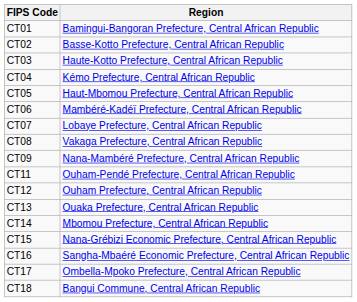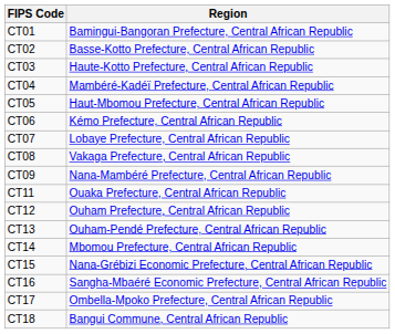 <table class="wikitable">
 <tr>
 <th>FIPS Code</th>
 <th>Region</th>
 </tr>
 <tr>
 <td>CT01</td>
 <td><a href='#'>Bamingui-Bangoran Prefecture, Central African Republic</a></td>
 </tr>
 <tr>
 <td>CT02</td>
 <td><a href='#'>Basse-Kotto Prefecture, Central African Republic</a></td>
 </tr>
 <tr>
 <td>CT03</td>
 <td><a href='#'>Haute-Kotto Prefecture, Central African Republic</a></td>
 </tr>
 <tr>
 <td>CT04</td>
-<td><a href='#'>Kémo Prefecture, Central African Republic</a></td>
+<td><a href='#'>Mambéré-Kadéï Prefecture, Central African Republic</a></td>
 </tr>
 <tr>
 <td>CT05</td>
 <td><a href='#'>Haut-Mbomou Prefecture, Central African Republic</a></td>
 </tr>
 <tr>
 <td>CT06</td>
-<td><a href='#'>Mambéré-Kadéï Prefecture, Central African Republic</a></td>
+<td><a href='#'>Kémo Prefecture, Central African Republic</a></td>
 </tr>
 <tr>
 <td>CT07</td>
 <td><a href='#'>Lobaye Prefecture, Central African Republic</a></td>
 </tr>
 <tr>
 <td>CT08</td>
 <td><a href='#'>Vakaga Prefecture, Central African Republic</a></td>
 </tr>
 <tr>
 <td>CT09</td>
 <td><a href='#'>Nana-Mambéré Prefecture, Central African Republic</a></td>
 </tr>
 <tr>
 <td>CT11</td>
-<td><a href='#'>Ouham-Pendé Prefecture, Central African Republic</a></td>
+<td><a href='#'>Ouaka Prefecture, Central African Republic</a></td>
 </tr>
 <tr>
 <td>CT12</td>
 <td><a href='#'>Ouham Prefecture, Central African Republic</a></td>
 </tr>
 <tr>
 <td>CT13</td>
-<td><a href='#'>Ouaka Prefecture, Central African Republic</a></td>
+<td><a href='#'>Ouham-Pendé Prefecture, Central African Republic</a></td>
 </tr>
 <tr>
 <td>CT14</td>
 <td><a href='#'>Mbomou Prefecture, Central African Republic</a></td>
 </tr>
 <tr>
 <td>CT15</td>
 <td><a href='#'>Nana-Grébizi Economic Prefecture, Central African Republic</a></td>
 </tr>
 <tr>
 <td>CT16</td>
 <td><a href='#'>Sangha-Mbaéré Economic Prefecture, Central African Republic</a></td>
 </tr>
 <tr>
 <td>CT17</td>
 <td><a href='#'>Ombella-Mpoko Prefecture, Central African Republic</a></td>
 </tr>
 <tr>
 <td>CT18</td>
 <td><a href='#'>Bangui Commune, Central African Republic</a></td>
 </tr>
 </table>
